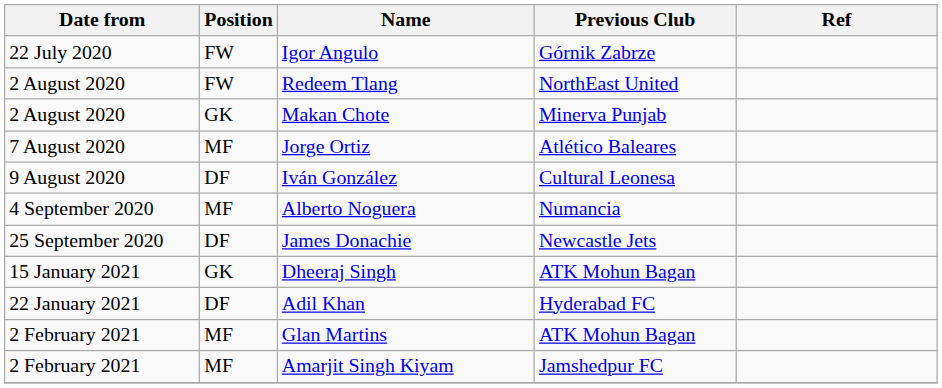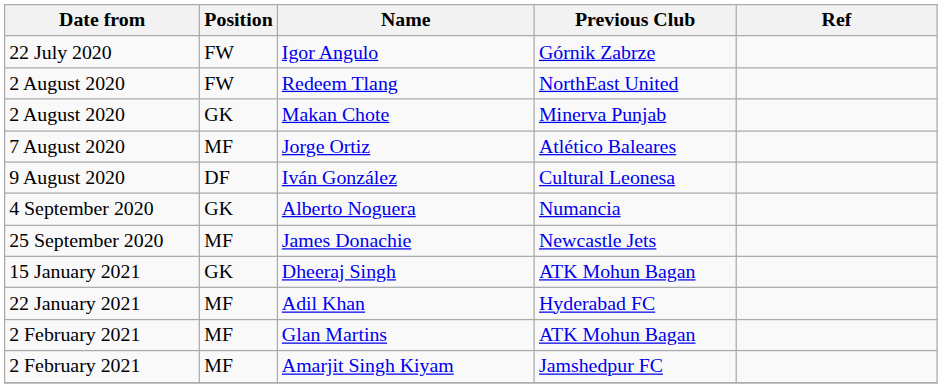 <table class="wikitable">
 <tr>
 <th style="width:150px">Date from</th>
 <th style="width:50px">Position</th>
 <th style="width:200px">Name</th>
 <th style="width:155px">Previous Club</th>
 <th style="width:155px">Ref</th>
 </tr>
 <tr>
 <td>22 July 2020</td>
 <td>FW</td>
 <td> <a href='#'>Igor Angulo</a></td>
 <td> <a href='#'>Górnik Zabrze</a></td>
 <td></td>
 </tr>
 <tr>
 <td>2 August 2020</td>
 <td>FW</td>
 <td> <a href='#'>Redeem Tlang</a></td>
 <td> <a href='#'>NorthEast United</a></td>
 <td></td>
 </tr>
 <tr>
 <td>2 August 2020</td>
 <td>GK</td>
 <td> <a href='#'>Makan Chote</a></td>
 <td> <a href='#'>Minerva Punjab</a></td>
 <td></td>
 </tr>
 <tr>
 <td>7 August 2020</td>
 <td>MF</td>
 <td> <a href='#'>Jorge Ortiz</a></td>
 <td> <a href='#'>Atlético Baleares</a></td>
 <td></td>
 </tr>
 <tr>
 <td>9 August 2020</td>
 <td>DF</td>
 <td> <a href='#'>Iván González</a></td>
 <td> <a href='#'>Cultural Leonesa</a></td>
 <td></td>
 </tr>
 <tr>
 <td>4 September 2020</td>
-<td>MF</td>
+<td>GK</td>
 <td> <a href='#'>Alberto Noguera</a></td>
 <td> <a href='#'>Numancia</a></td>
 <td></td>
 </tr>
 <tr>
 <td>25 September 2020</td>
-<td>DF</td>
+<td>MF</td>
 <td> <a href='#'>James Donachie</a></td>
 <td> <a href='#'>Newcastle Jets</a></td>
 <td></td>
 </tr>
 <tr>
 <td>15 January 2021</td>
 <td>GK</td>
 <td> <a href='#'>Dheeraj Singh</a></td>
 <td> <a href='#'>ATK Mohun Bagan</a></td>
 <td></td>
 </tr>
 <tr>
 <td>22 January 2021</td>
-<td>DF</td>
+<td>MF</td>
 <td> <a href='#'>Adil Khan</a></td>
 <td> <a href='#'>Hyderabad FC</a></td>
 <td></td>
 </tr>
 <tr>
 <td>2 February 2021</td>
 <td>MF</td>
 <td> <a href='#'>Glan Martins</a></td>
 <td> <a href='#'>ATK Mohun Bagan</a></td>
 <td></td>
 </tr>
 <tr>
 <td>2 February 2021</td>
 <td>MF</td>
 <td> <a href='#'>Amarjit Singh Kiyam</a></td>
 <td> <a href='#'>Jamshedpur FC</a></td>
 <td></td>
 </tr>
 <tr>
 </tr>
 </table>
